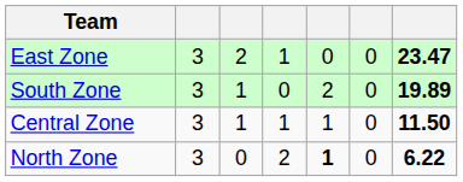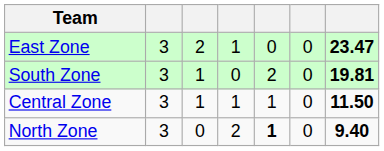 <table class="wikitable" style="text-align:center">
 <tr>
 <th style="width:120px">Team</th>
 <th style="width:25px"></th>
 <th style="width:25px"></th>
 <th style="width:25px"></th>
 <th style="width:25px"></th>
 <th style="width:25px"></th>
 <th style="width:25px"></th>
 </tr>
 <tr style="background:#cfc;">
 <td style="text-align:left"><a href='#'>East Zone</a></td>
 <td>3</td>
 <td>2</td>
 <td>1</td>
 <td>0</td>
 <td>0</td>
 <td><strong>23.47</strong></td>
 </tr>
 <tr style="background:#cfc;">
 <td style="text-align:left"><a href='#'>South Zone</a></td>
 <td>3</td>
 <td>1</td>
 <td>0</td>
 <td>2</td>
 <td>0</td>
-<td><strong>19.89</strong></td>
+<td><strong>19.81</strong></td>
 </tr>
 <tr>
 <td style="text-align:left"><a href='#'>Central Zone</a></td>
 <td>3</td>
 <td>1</td>
 <td>1</td>
 <td>1</td>
 <td>0</td>
 <td><strong>11.50</strong></td>
 </tr>
 <tr>
 <td style="text-align:left"><a href='#'>North Zone</a></td>
 <td>3</td>
 <td>0</td>
 <td>2</td>
 <td><strong>1</strong></td>
 <td>0</td>
-<td><strong>6.22</strong></td>
+<td><strong>9.40</strong></td>
 </tr>
 </table>
